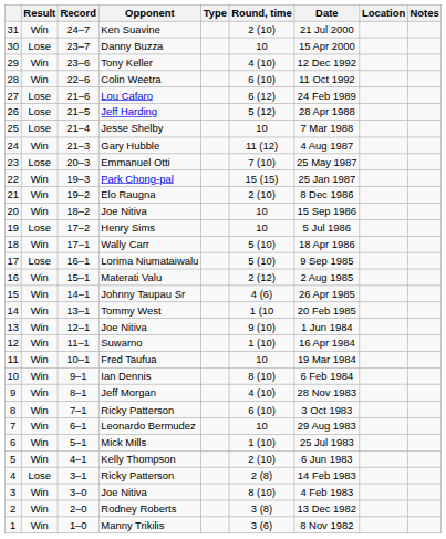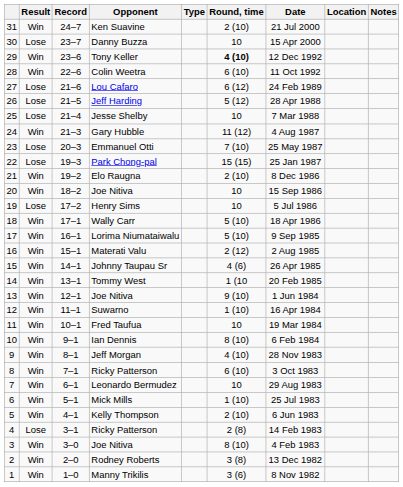 <table class="wikitable" style="text-align:center; font-size:95%">
 <tr>
 <th></th>
 <th>Result</th>
 <th>Record</th>
 <th>Opponent</th>
 <th>Type</th>
 <th>Round, time</th>
 <th>Date</th>
 <th>Location</th>
 <th>Notes</th>
 </tr>
 <tr>
 <td>31</td>
 <td>Win</td>
 <td>24–7</td>
 <td style="text-align:left;"> Ken Suavine</td>
 <td></td>
 <td>2 (10)</td>
 <td>21 Jul 2000</td>
 <td style="text-align:left;"> </td>
 <td style="text-align:left;"></td>
 </tr>
 <tr>
 <td>30</td>
 <td>Lose</td>
 <td>23–7</td>
 <td style="text-align:left;"> Danny Buzza</td>
 <td></td>
 <td>10</td>
 <td>15 Apr 2000</td>
 <td style="text-align:left;"> </td>
 <td style="text-align:left;"></td>
 </tr>
 <tr>
 <td>29</td>
 <td>Win</td>
 <td>23–6</td>
 <td style="text-align:left;"> Tony Keller</td>
 <td></td>
-<td>4 (10)</td>
+<td><strong>4 (10)</strong></td>
 <td>12 Dec 1992</td>
 <td style="text-align:left;"> </td>
 <td style="text-align:left;"></td>
 </tr>
 <tr>
 <td>28</td>
 <td>Win</td>
 <td>22–6</td>
 <td style="text-align:left;"> Colin Weetra</td>
 <td></td>
 <td>6 (10)</td>
 <td>11 Oct 1992</td>
 <td style="text-align:left;"> </td>
 <td></td>
 </tr>
 <tr>
 <td>27</td>
 <td>Lose</td>
 <td>21–6</td>
 <td style="text-align:left;"> <a href='#'>Lou Cafaro</a></td>
 <td></td>
 <td>6 (12)</td>
 <td>24 Feb 1989</td>
 <td style="text-align:left;"> </td>
 <td style="text-align:left;"></td>
 </tr>
 <tr>
 <td>26</td>
 <td>Lose</td>
 <td>21–5</td>
 <td style="text-align:left;"> <a href='#'>Jeff Harding</a></td>
 <td></td>
 <td>5 (12)</td>
 <td>28 Apr 1988</td>
 <td style="text-align:left;"> </td>
 <td style="text-align:left;"></td>
 </tr>
 <tr>
 <td>25</td>
 <td>Lose</td>
 <td>21–4</td>
 <td style="text-align:left;"> Jesse Shelby</td>
 <td></td>
 <td>10</td>
 <td>7 Mar 1988</td>
 <td style="text-align:left;"> </td>
 <td></td>
 </tr>
 <tr>
 <td>24</td>
 <td>Win</td>
 <td>21–3</td>
 <td style="text-align:left;"> Gary Hubble</td>
 <td></td>
 <td>11 (12)</td>
 <td>4 Aug 1987</td>
 <td style="text-align:left;"> </td>
 <td style="text-align:left;"></td>
 </tr>
 <tr>
 <td>23</td>
 <td>Lose</td>
 <td>20–3</td>
 <td style="text-align:left;"> Emmanuel Otti</td>
 <td></td>
 <td>7 (10)<br></td>
 <td>25 May 1987</td>
 <td style="text-align:left;"> </td>
 <td></td>
 </tr>
 <tr>
 <td>22</td>
-<td>Win</td>
+<td>Lose</td>
 <td>19–3</td>
 <td style="text-align:left;"> <a href='#'>Park Chong-pal</a></td>
 <td></td>
 <td>15 (15)<br></td>
 <td>25 Jan 1987</td>
 <td style="text-align:left;"> </td>
 <td style="text-align:left;"></td>
 </tr>
 <tr>
 <td>21</td>
 <td>Win</td>
 <td>19–2</td>
 <td style="text-align:left;"> Elo Raugna</td>
 <td></td>
 <td>2 (10)</td>
 <td>8 Dec 1986</td>
 <td style="text-align:left;"> </td>
 <td style="text-align:left;"></td>
 </tr>
 <tr>
 <td>20</td>
 <td>Win</td>
 <td>18–2</td>
 <td style="text-align:left;"> Joe Nitiva</td>
 <td></td>
 <td>10</td>
 <td>15 Sep 1986</td>
 <td style="text-align:left;"> </td>
 <td></td>
 </tr>
 <tr>
 <td>19</td>
 <td>Lose</td>
 <td>17–2</td>
 <td style="text-align:left;"> Henry Sims</td>
 <td></td>
 <td>10</td>
 <td>5 Jul 1986</td>
 <td style="text-align:left;"> </td>
 <td style="text-align:left;"></td>
 </tr>
 <tr>
 <td>18</td>
 <td>Win</td>
 <td>17–1</td>
 <td style="text-align:left;"> Wally Carr</td>
 <td></td>
 <td>5 (10)</td>
 <td>18 Apr 1986</td>
 <td style="text-align:left;"> </td>
 <td style="text-align:left;"></td>
 </tr>
 <tr>
 <td>17</td>
-<td>Lose</td>
+<td>Win</td>
 <td>16–1</td>
 <td style="text-align:left;"> Lorima Niumataiwalu</td>
 <td></td>
 <td>5 (10)</td>
 <td>9 Sep 1985</td>
 <td style="text-align:left;"> </td>
 <td style="text-align:left;"></td>
 </tr>
 <tr>
 <td>16</td>
 <td>Win</td>
 <td>15–1</td>
 <td style="text-align:left;"> Materati Valu</td>
 <td></td>
 <td>2 (12)</td>
 <td>2 Aug 1985</td>
 <td style="text-align:left;"> </td>
 <td style="text-align:left;"></td>
 </tr>
 <tr>
 <td>15</td>
 <td>Win</td>
 <td>14–1</td>
 <td style="text-align:left;"> Johnny Taupau Sr</td>
 <td></td>
 <td>4 (6)</td>
 <td>26 Apr 1985</td>
 <td style="text-align:left;"> </td>
 <td style="text-align:left;"></td>
 </tr>
 <tr>
 <td>14</td>
 <td>Win</td>
 <td>13–1</td>
 <td style="text-align:left;"> Tommy West</td>
 <td></td>
 <td>1 (10</td>
 <td>20 Feb 1985</td>
 <td style="text-align:left;"> </td>
 <td></td>
 </tr>
 <tr>
 <td>13</td>
 <td>Win</td>
 <td>12–1</td>
 <td style="text-align:left;"> Joe Nitiva</td>
 <td></td>
 <td>9 (10)</td>
 <td>1 Jun 1984</td>
 <td style="text-align:left;"> </td>
 <td></td>
 </tr>
 <tr>
 <td>12</td>
 <td>Win</td>
 <td>11–1</td>
 <td style="text-align:left;"> Suwarno</td>
 <td></td>
 <td>1 (10)<br></td>
 <td>16 Apr 1984</td>
 <td style="text-align:left;"> </td>
 <td></td>
 </tr>
 <tr>
 <td>11</td>
 <td>Win</td>
 <td>10–1</td>
 <td style="text-align:left;"> Fred Taufua</td>
 <td></td>
 <td>10</td>
 <td>19 Mar 1984</td>
 <td style="text-align:left;"> </td>
 <td style="text-align:left;"></td>
 </tr>
 <tr>
 <td>10</td>
 <td>Win</td>
 <td>9–1</td>
 <td style="text-align:left;"> Ian Dennis</td>
 <td></td>
 <td>8 (10)</td>
 <td>6 Feb 1984</td>
 <td style="text-align:left;"> </td>
 <td></td>
 </tr>
 <tr>
 <td>9</td>
 <td>Win</td>
 <td>8–1</td>
 <td style="text-align:left;"> Jeff Morgan</td>
 <td></td>
 <td>4 (10)</td>
 <td>28 Nov 1983</td>
 <td style="text-align:left;"> </td>
 <td></td>
 </tr>
 <tr>
 <td>8</td>
 <td>Win</td>
 <td>7–1</td>
 <td style="text-align:left;"> Ricky Patterson</td>
 <td></td>
 <td>6 (10)</td>
 <td>3 Oct 1983</td>
 <td style="text-align:left;"> </td>
 <td style="text-align:left;"></td>
 </tr>
 <tr>
 <td>7</td>
 <td>Win</td>
 <td>6–1</td>
 <td style="text-align:left;"> Leonardo Bermudez</td>
 <td></td>
 <td>10</td>
 <td>29 Aug 1983</td>
 <td style="text-align:left;"> </td>
 <td></td>
 </tr>
 <tr>
 <td>6</td>
 <td>Win</td>
 <td>5–1</td>
 <td style="text-align:left;"> Mick Mills</td>
 <td></td>
 <td>1 (10) </td>
 <td>25 Jul 1983</td>
 <td style="text-align:left;"> </td>
 <td></td>
 </tr>
 <tr>
 <td>5</td>
 <td>Win</td>
 <td>4–1</td>
 <td style="text-align:left;"> Kelly Thompson</td>
 <td></td>
 <td>2 (10)</td>
 <td>6 Jun 1983</td>
 <td style="text-align:left;"> </td>
 <td></td>
 </tr>
 <tr>
 <td>4</td>
 <td>Lose</td>
 <td>3–1</td>
 <td style="text-align:left;"> Ricky Patterson</td>
 <td></td>
 <td>2 (8)</td>
 <td>14 Feb 1983</td>
 <td style="text-align:left;"> </td>
 <td style="text-align:left;"></td>
 </tr>
 <tr>
 <td>3</td>
 <td>Win</td>
 <td>3–0</td>
 <td style="text-align:left;"> Joe Nitiva</td>
 <td></td>
 <td>8 (10)</td>
 <td>4 Feb 1983</td>
 <td style="text-align:left;"> </td>
 <td style="text-align:left;"></td>
 </tr>
 <tr>
 <td>2</td>
 <td>Win</td>
 <td>2–0</td>
 <td style="text-align:left;"> Rodney Roberts</td>
 <td></td>
 <td>3 (8)</td>
 <td>13 Dec 1982</td>
 <td style="text-align:left;"> </td>
 <td style="text-align:left;"></td>
 </tr>
 <tr>
 <td>1</td>
 <td>Win</td>
 <td>1–0</td>
 <td style="text-align:left;"> Manny Trikilis</td>
 <td></td>
 <td>3 (6)</td>
 <td>8 Nov 1982</td>
 <td style="text-align:left;"> </td>
 <td style="text-align:left;"></td>
 </tr>
 </table>
